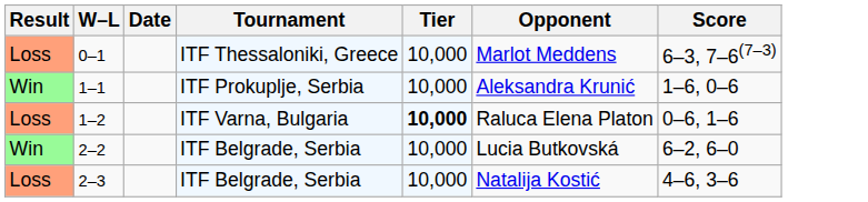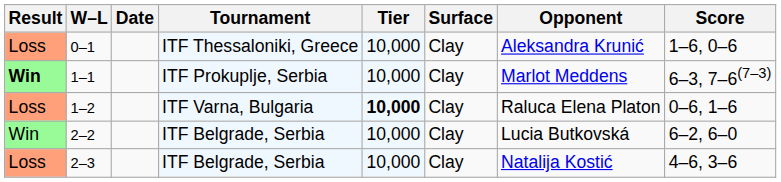 <table class="sortable wikitable">
 <tr>
 <th>Result</th>
 <th class="unsortable">W–L</th>
 <th>Date</th>
 <th>Tournament</th>
 <th>Tier</th>
+<th>Surface</th>
 <th>Opponent</th>
 <th class="unsortable">Score</th>
 </tr>
 <tr>
 <td style="background:#ffa07a;">Loss</td>
 <td><small>0–1</small></td>
 <td></td>
 <td style="background:#f0f8ff;">ITF Thessaloniki, Greece</td>
 <td style="background:#f0f8ff;">10,000</td>
-<td> <a href='#'>Marlot Meddens</a></td>
-<td>6–3, 7–6<sup>(7–3)</sup></td>
+<td>Clay</td>
+<td> <a href='#'>Aleksandra Krunić</a></td>
+<td>1–6, 0–6</td>
 </tr>
 <tr>
-<td style="background:#98fb98;">Win</td>
+<td style="background:#98fb98;"><strong>Win</strong></td>
 <td><small>1–1</small></td>
 <td></td>
 <td style="background:#f0f8ff;">ITF Prokuplje, Serbia</td>
 <td style="background:#f0f8ff;">10,000</td>
-<td> <a href='#'>Aleksandra Krunić</a></td>
-<td>1–6, 0–6</td>
+<td>Clay</td>
+<td> <a href='#'>Marlot Meddens</a></td>
+<td>6–3, 7–6<sup>(7–3)</sup></td>
 </tr>
 <tr>
 <td style="background:#ffa07a;">Loss</td>
 <td><small>1–2</small></td>
 <td></td>
 <td style="background:#f0f8ff;">ITF Varna, Bulgaria</td>
 <td style="background:#f0f8ff;"><strong>10,000</strong></td>
+<td>Clay</td>
 <td> Raluca Elena Platon</td>
 <td>0–6, 1–6</td>
 </tr>
 <tr>
 <td style="background:#98fb98;">Win</td>
 <td><small>2–2</small></td>
 <td></td>
 <td style="background:#f0f8ff;">ITF Belgrade, Serbia</td>
 <td style="background:#f0f8ff;">10,000</td>
+<td>Clay</td>
 <td> Lucia Butkovská</td>
 <td>6–2, 6–0</td>
 </tr>
 <tr>
 <td style="background:#ffa07a;">Loss</td>
 <td><small>2–3</small></td>
 <td></td>
 <td style="background:#f0f8ff;">ITF Belgrade, Serbia</td>
 <td style="background:#f0f8ff;">10,000</td>
+<td>Clay</td>
 <td> <a href='#'>Natalija Kostić</a></td>
 <td>4–6, 3–6</td>
 </tr>
 </table>
